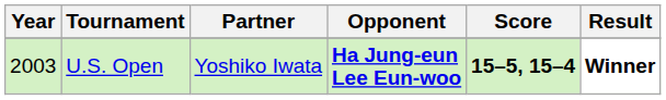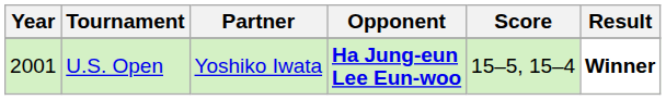 <table class="sortable wikitable" style="font-size: 90%;">
 <tr>
 <th>Year</th>
 <th>Tournament</th>
 <th>Partner</th>
 <th>Opponent</th>
 <th>Score</th>
 <th>Result</th>
 </tr>
 <tr>
 </tr>
 <tr style="background:#D4F1C5">
-<td align="center">2003</td>
+<td align="center">2001</td>
 <td align="left"><a href='#'>U.S. Open</a></td>
 <td align="left"> <a href='#'>Yoshiko Iwata</a></td>
 <td align="left"><strong> <a href='#'>Ha Jung-eun</a> <br>  <a href='#'>Lee Eun-woo</a></strong></td>
-<td align="left"><strong>15–5, 15–4</strong></td>
+<td align="left">15–5, 15–4</td>
 <td style="text-align:left; background:white"> <strong>Winner</strong></td>
 </tr>
 </table>
